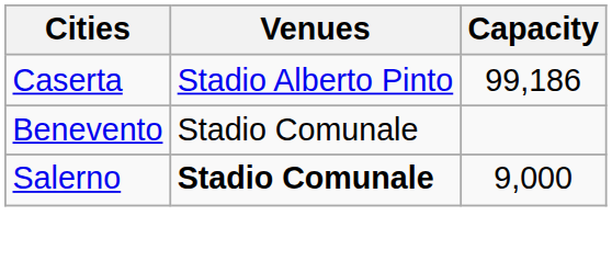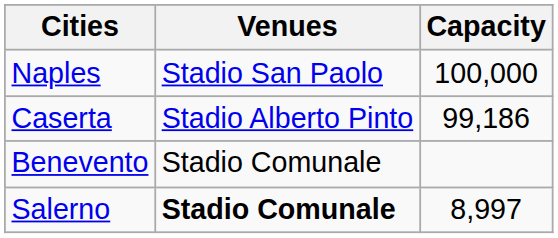 <table class="wikitable">
 <tr>
 <th>Cities</th>
 <th>Venues</th>
 <th>Capacity</th>
+</tr>
+<tr>
+<td rowspan=1><a href='#'>Naples</a></td>
+<td><a href='#'>Stadio San Paolo</a></td>
+<td align="center">100,000</td>
 </tr>
 <tr>
 <td rowspan=1><a href='#'>Caserta</a></td>
 <td><a href='#'>Stadio Alberto Pinto</a></td>
 <td align="center">99,186</td>
 </tr>
 <tr>
 <td rowspan=1><a href='#'>Benevento</a></td>
 <td>Stadio Comunale</td>
 <td align="center"></td>
 </tr>
 <tr>
 <td rowspan=1><a href='#'>Salerno</a></td>
 <td><strong>Stadio Comunale</strong></td>
-<td align="center">9,000</td>
+<td align="center">8,997</td>
 </tr>
 </table>
